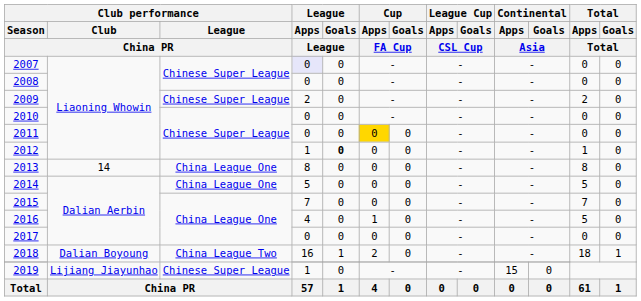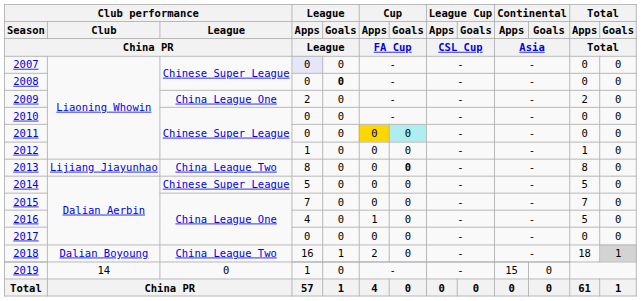 <table class="wikitable" style="text-align:center">
 <tr>
 <th colspan=3>Club performance</th>
 <th colspan=2>League</th>
 <th colspan=2>Cup</th>
 <th colspan=2>League Cup</th>
 <th colspan=2>Continental</th>
 <th colspan=2>Total</th>
 </tr>
 <tr>
 <th>Season</th>
 <th>Club</th>
 <th>League</th>
 <th>Apps</th>
 <th>Goals</th>
 <th>Apps</th>
 <th>Goals</th>
 <th>Apps</th>
 <th>Goals</th>
 <th>Apps</th>
 <th>Goals</th>
 <th>Apps</th>
 <th>Goals</th>
 </tr>
 <tr>
 <th colspan=3>China PR</th>
 <th colspan=2>League</th>
 <th colspan=2><a href='#'>FA Cup</a></th>
 <th colspan=2><a href='#'>CSL Cup</a></th>
 <th colspan=2><a href='#'>Asia</a></th>
 <th colspan=2>Total</th>
 </tr>
 <tr>
 <td><a href='#'>2007</a></td>
 <td rowspan="6"><a href='#'>Liaoning Whowin</a></td>
 <td rowspan="2"><a href='#'>Chinese Super League</a></td>
 <td style="background: lavender;">0</td>
 <td>0</td>
 <td colspan="2">-</td>
 <td colspan="2">-</td>
 <td colspan="2">-</td>
 <td>0</td>
 <td>0</td>
 </tr>
 <tr>
 <td><a href='#'>2008</a></td>
 <td>0</td>
-<td>0</td>
+<td><strong>0</strong></td>
 <td colspan="2">-</td>
 <td colspan="2">-</td>
 <td colspan="2">-</td>
 <td>0</td>
 <td>0</td>
 </tr>
 <tr>
 <td><a href='#'>2009</a></td>
-<td rowspan="1"><a href='#'>Chinese Super League</a></td>
+<td><a href='#'>China League One</a></td>
 <td>2</td>
 <td>0</td>
 <td colspan="2">-</td>
 <td colspan="2">-</td>
 <td colspan="2">-</td>
 <td>2</td>
 <td>0</td>
 </tr>
 <tr>
 <td><a href='#'>2010</a></td>
 <td rowspan="3"><a href='#'>Chinese Super League</a></td>
 <td>0</td>
 <td>0</td>
 <td colspan="2">-</td>
 <td colspan="2">-</td>
 <td colspan="2">-</td>
 <td>0</td>
 <td>0</td>
 </tr>
 <tr>
 <td><a href='#'>2011</a></td>
 <td>0</td>
 <td>0</td>
 <td style="background: gold;">0</td>
-<td>0</td>
+<td style="background: paleturquoise;">0</td>
 <td colspan="2">-</td>
 <td colspan="2">-</td>
 <td>0</td>
 <td>0</td>
 </tr>
 <tr>
 <td><a href='#'>2012</a></td>
 <td>1</td>
-<td><strong>0</strong></td>
+<td>0</td>
 <td>0</td>
 <td>0</td>
 <td colspan="2">-</td>
 <td colspan="2">-</td>
 <td>1</td>
 <td>0</td>
 </tr>
 <tr>
 <td><a href='#'>2013</a></td>
-<td>14</td>
-<td><a href='#'>China League One</a></td>
+<td><a href='#'>Lijiang Jiayunhao</a></td>
+<td><a href='#'>China League Two</a></td>
 <td>8</td>
 <td>0</td>
 <td>0</td>
-<td>0</td>
+<td><strong>0</strong></td>
 <td colspan="2">-</td>
 <td colspan="2">-</td>
 <td>8</td>
 <td>0</td>
 </tr>
 <tr>
 <td><a href='#'>2014</a></td>
 <td rowspan="4"><a href='#'>Dalian Aerbin</a></td>
-<td><a href='#'>China League One</a></td>
+<td rowspan="1"><a href='#'>Chinese Super League</a></td>
 <td>5</td>
 <td>0</td>
 <td>0</td>
 <td>0</td>
 <td colspan="2">-</td>
 <td colspan="2">-</td>
 <td>5</td>
 <td>0</td>
 </tr>
 <tr>
 <td><a href='#'>2015</a></td>
 <td rowspan="3"><a href='#'>China League One</a></td>
 <td>7</td>
 <td>0</td>
 <td>0</td>
 <td>0</td>
 <td colspan="2">-</td>
 <td colspan="2">-</td>
 <td>7</td>
 <td>0</td>
 </tr>
 <tr>
 <td><a href='#'>2016</a></td>
 <td>4</td>
 <td>0</td>
 <td>1</td>
 <td>0</td>
 <td colspan="2">-</td>
 <td colspan="2">-</td>
 <td>5</td>
 <td>0</td>
 </tr>
 <tr>
 <td><a href='#'>2017</a></td>
 <td>0</td>
 <td>0</td>
 <td>0</td>
 <td>0</td>
 <td colspan="2">-</td>
 <td colspan="2">-</td>
 <td>0</td>
 <td>0</td>
 </tr>
 <tr>
 <td><a href='#'>2018</a></td>
 <td rowspan="2"><a href='#'>Dalian Boyoung</a></td>
 <td rowspan="2"><a href='#'>China League Two</a></td>
 <td>16</td>
 <td>1</td>
 <td>2</td>
 <td>0</td>
 <td colspan="2">-</td>
 <td colspan="2">-</td>
 <td>18</td>
-<td>1</td>
+<td style="background: lightgrey;">1</td>
 </tr>
 <tr>
 </tr>
 <tr>
 <td><a href='#'>2019</a></td>
-<td><a href='#'>Lijiang Jiayunhao</a></td>
-<td rowspan="1"><a href='#'>Chinese Super League</a></td>
+<td>14</td>
+<td>0</td>
 <td>1</td>
 <td>0</td>
 <td colspan="2">-</td>
 <td colspan="2">-</td>
 <td>15</td>
 <td>0</td>
 </tr>
 <tr>
 <th rowspan=3>Total</th>
 <th colspan=2>China PR</th>
 <th>57</th>
 <th>1</th>
 <th>4</th>
 <th>0</th>
 <th>0</th>
 <th>0</th>
 <th>0</th>
 <th>0</th>
 <th>61</th>
 <th>1</th>
 </tr>
 </table>
